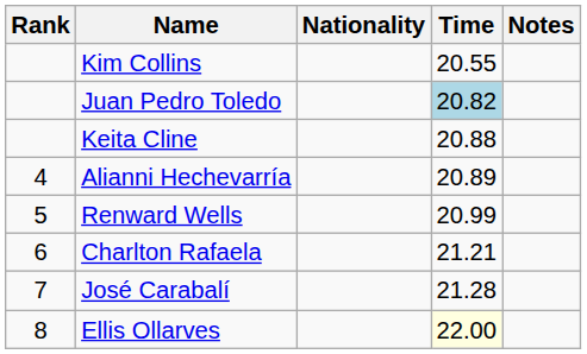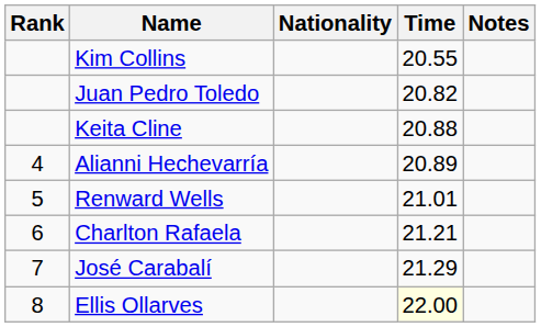 <table class="wikitable sortable" style="text-align:center;font-size:95%">
 <tr>
 <th>Rank</th>
 <th>Name</th>
 <th>Nationality</th>
 <th>Time</th>
 <th>Notes</th>
 </tr>
 <tr>
 <td></td>
 <td align=left><a href='#'>Kim Collins</a></td>
 <td align=left></td>
 <td>20.55</td>
 <td></td>
 </tr>
 <tr>
 <td></td>
 <td align=left><a href='#'>Juan Pedro Toledo</a></td>
 <td align=left></td>
-<td style="background: lightblue;">20.82</td>
+<td>20.82</td>
 <td></td>
 </tr>
 <tr>
 <td></td>
 <td align=left><a href='#'>Keita Cline</a></td>
 <td align=left></td>
 <td>20.88</td>
 <td></td>
 </tr>
 <tr>
 <td>4</td>
 <td align=left><a href='#'>Alianni Hechevarría</a></td>
 <td align=left></td>
 <td>20.89</td>
 <td></td>
 </tr>
 <tr>
 <td>5</td>
 <td align=left><a href='#'>Renward Wells</a></td>
 <td align=left></td>
-<td>20.99</td>
+<td>21.01</td>
 <td></td>
 </tr>
 <tr>
 <td>6</td>
 <td align=left><a href='#'>Charlton Rafaela</a></td>
 <td align=left></td>
 <td>21.21</td>
 <td></td>
 </tr>
 <tr>
 <td>7</td>
 <td align=left><a href='#'>José Carabalí</a></td>
 <td align=left></td>
-<td>21.28</td>
+<td>21.29</td>
 <td></td>
 </tr>
 <tr>
 <td>8</td>
 <td align=left><a href='#'>Ellis Ollarves</a></td>
 <td align=left></td>
 <td style="background: lightyellow;">22.00</td>
 <td></td>
 </tr>
 </table>
